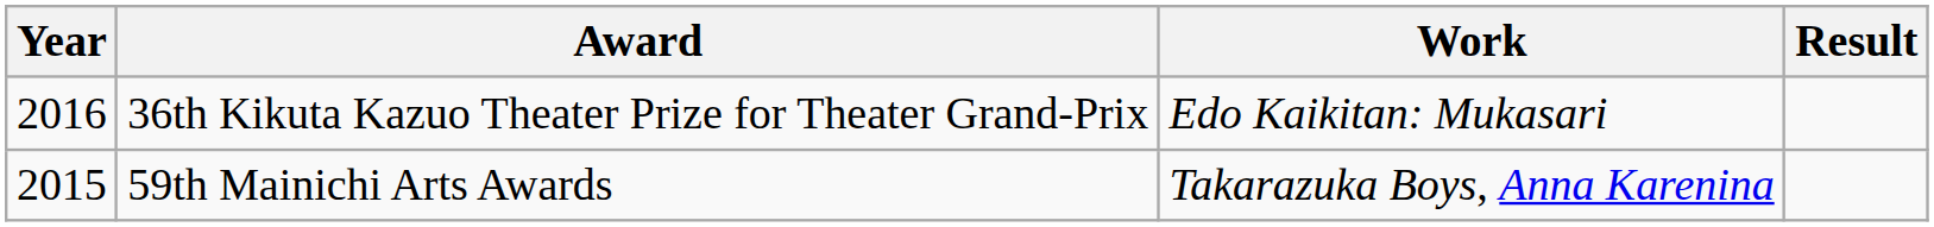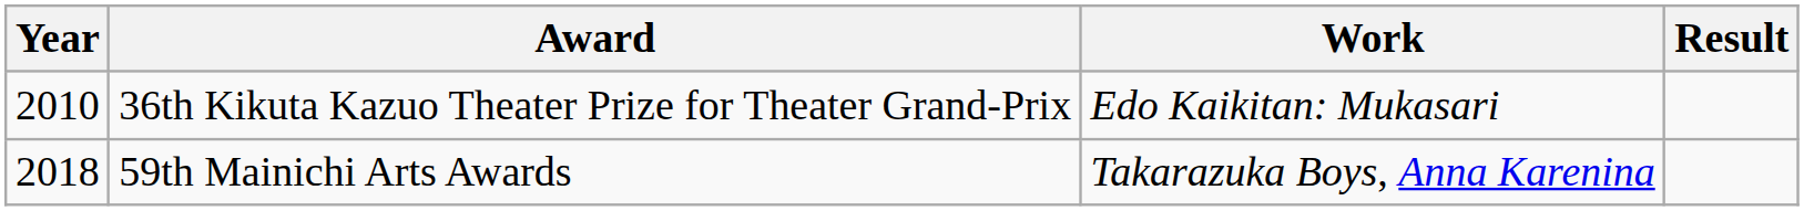 <table class="wikitable sortable">
 <tr>
 <th>Year</th>
 <th>Award</th>
 <th>Work</th>
 <th>Result</th>
 </tr>
 <tr>
-<td>2016</td>
+<td>2010</td>
 <td>36th Kikuta Kazuo Theater Prize for Theater Grand-Prix</td>
 <td><em>Edo Kaikitan: Mukasari</em></td>
 <td></td>
 </tr>
 <tr>
-<td>2015</td>
+<td>2018</td>
 <td>59th Mainichi Arts Awards</td>
 <td><em>Takarazuka Boys</em>, <em><a href='#'>Anna Karenina</a></em></td>
 <td></td>
 </tr>
 </table>
